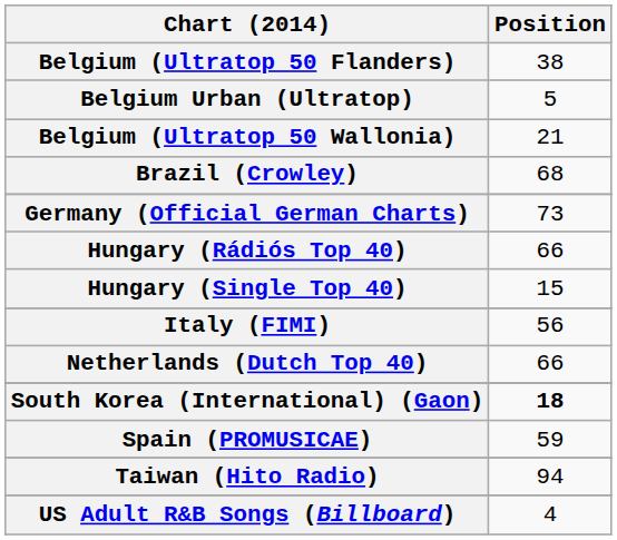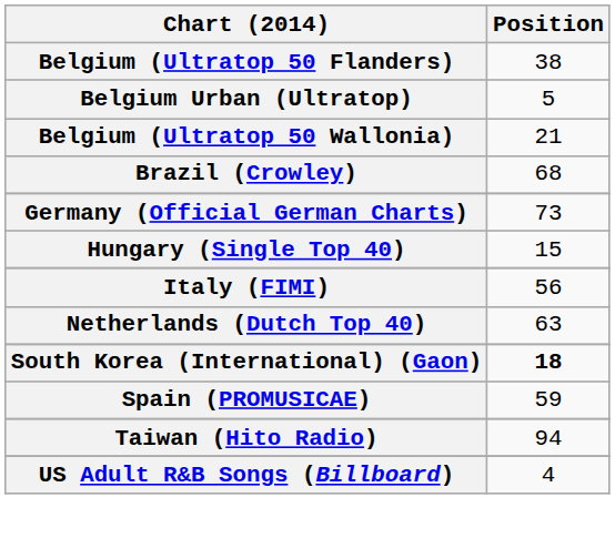 <table class="wikitable sortable plainrowheaders" style="text-align:center">
 <tr>
 <th scope="col">Chart (2014)</th>
 <th scope="col">Position</th>
 </tr>
 <tr>
 <th scope="row">Belgium (<a href='#'>Ultratop 50</a> Flanders)</th>
 <td>38</td>
 </tr>
 <tr>
 <th scope="row">Belgium Urban (Ultratop)</th>
 <td>5</td>
 </tr>
 <tr>
 <th scope="row">Belgium (<a href='#'>Ultratop 50</a> Wallonia)</th>
 <td>21</td>
 </tr>
 <tr>
 <th scope="row">Brazil (<a href='#'>Crowley</a>)</th>
 <td>68</td>
 </tr>
 <tr>
 </tr>
 <tr>
 <th scope="row">Germany (<a href='#'>Official German Charts</a>)</th>
 <td>73</td>
 </tr>
 <tr>
-<th scope="row">Hungary (<a href='#'>Rádiós Top 40</a>)</th>
-<td>66</td>
-</tr>
-<tr>
 <th scope="row">Hungary (<a href='#'>Single Top 40</a>)</th>
 <td>15</td>
 </tr>
 <tr>
 </tr>
 <tr>
 <th scope="row">Italy (<a href='#'>FIMI</a>)</th>
 <td>56</td>
 </tr>
 <tr>
 <th scope="row">Netherlands (<a href='#'>Dutch Top 40</a>)</th>
-<td>66</td>
+<td>63</td>
 </tr>
 <tr>
 </tr>
 <tr>
 <th scope="row">South Korea (International) (<a href='#'>Gaon</a>)</th>
 <td><strong>18</strong></td>
 </tr>
 <tr>
 <th scope="row">Spain (<a href='#'>PROMUSICAE</a>)</th>
 <td>59</td>
 </tr>
 <tr>
 </tr>
 <tr>
 <th scope="row">Taiwan (<a href='#'>Hito Radio</a>)</th>
 <td>94</td>
 </tr>
 <tr>
 </tr>
 <tr>
 </tr>
 <tr>
 </tr>
 <tr>
 </tr>
 <tr>
 <th scope="row">US <a href='#'>Adult R&B Songs</a> (<em><a href='#'>Billboard</a></em>)</th>
 <td>4</td>
 </tr>
 </table>
